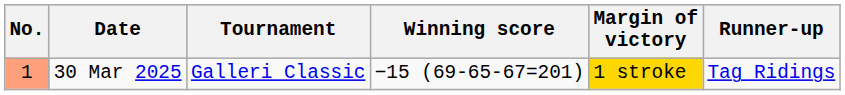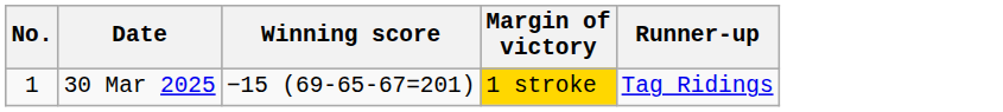 <table class="wikitable" style="font-size:95%;">
 <tr>
 <th>No.</th>
 <th>Date</th>
-<th>Tournament</th>
 <th>Winning score</th>
 <th>Margin of<br>victory</th>
 <th>Runner-up</th>
 </tr>
 <tr>
-<td align=center style="background: lightsalmon;">1</td>
+<td align=center>1</td>
 <td align=right>30 Mar <a href='#'>2025</a></td>
-<td><a href='#'>Galleri Classic</a></td>
 <td>−15 (69-65-67=201)</td>
 <td style="background: gold;">1 stroke</td>
 <td> <a href='#'>Tag Ridings</a></td>
 </tr>
 </table>
